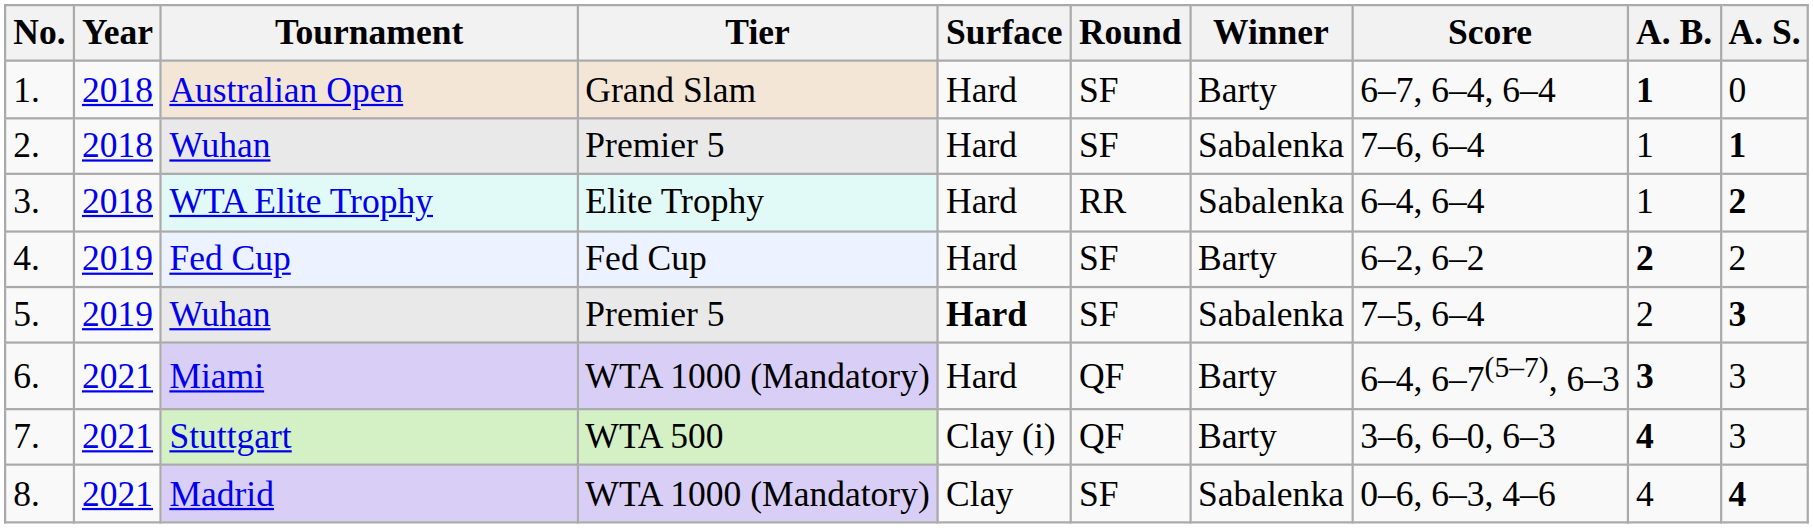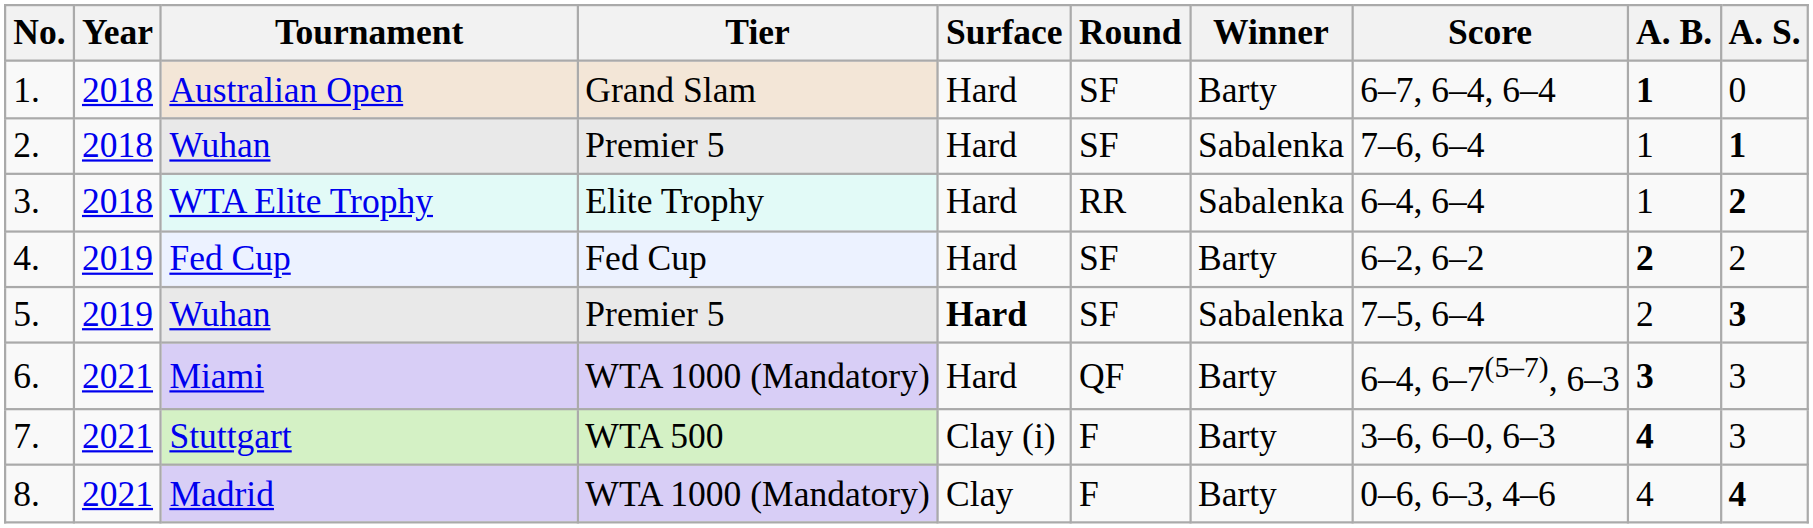 <table class="sortable wikitable">
 <tr style="background:#eee;">
 <th>No.</th>
 <th>Year</th>
 <th style="width:180px;">Tournament</th>
 <th>Tier</th>
 <th>Surface</th>
 <th>Round</th>
 <th>Winner</th>
 <th>Score</th>
 <th>A. B.</th>
 <th>A. S.</th>
 </tr>
 <tr>
 <td>1.</td>
 <td><a href='#'>2018</a></td>
 <td style="background:#F3E6D7;"><a href='#'>Australian Open</a></td>
 <td style="background:#F3E6D7;">Grand Slam</td>
 <td>Hard</td>
 <td>SF</td>
 <td>Barty</td>
 <td>6–7, 6–4, 6–4</td>
 <td><strong>1</strong></td>
 <td>0</td>
 </tr>
 <tr>
 <td>2.</td>
 <td><a href='#'>2018</a></td>
 <td style="background:#E9E9E9;"><a href='#'>Wuhan</a></td>
 <td style="background:#E9E9E9;">Premier 5</td>
 <td>Hard</td>
 <td>SF</td>
 <td>Sabalenka</td>
 <td>7–6, 6–4</td>
 <td>1</td>
 <td><strong>1</strong></td>
 </tr>
 <tr>
 <td>3.</td>
 <td><a href='#'>2018</a></td>
 <td style="background:#E2FAF7;"><a href='#'>WTA Elite Trophy</a></td>
 <td style="background:#E2FAF7;">Elite Trophy</td>
 <td>Hard</td>
 <td>RR</td>
 <td>Sabalenka</td>
 <td>6–4, 6–4</td>
 <td>1</td>
 <td><strong>2</strong></td>
 </tr>
 <tr>
 <td>4.</td>
 <td><a href='#'>2019</a></td>
 <td style="background:#ECF2FF;"><a href='#'>Fed Cup</a></td>
 <td style="background:#ECF2FF;">Fed Cup</td>
 <td>Hard</td>
 <td>SF</td>
 <td>Barty</td>
 <td>6–2, 6–2</td>
 <td><strong>2</strong></td>
 <td>2</td>
 </tr>
 <tr>
 <td>5.</td>
 <td><a href='#'>2019</a></td>
 <td style="background:#E9E9E9;"><a href='#'>Wuhan</a></td>
 <td style="background:#E9E9E9;">Premier 5</td>
 <td><strong>Hard</strong></td>
 <td>SF</td>
 <td>Sabalenka</td>
 <td>7–5, 6–4</td>
 <td>2</td>
 <td><strong>3</strong></td>
 </tr>
 <tr>
 <td>6.</td>
 <td><a href='#'>2021</a></td>
 <td style="background:#D8CEF6;"><a href='#'>Miami</a></td>
 <td style="background:#D8CEF6;">WTA 1000 (Mandatory)</td>
 <td>Hard</td>
 <td>QF</td>
 <td>Barty</td>
 <td>6–4, 6–7<sup>(5–7)</sup>, 6–3</td>
 <td><strong>3</strong></td>
 <td>3</td>
 </tr>
 <tr>
 <td>7.</td>
 <td><a href='#'>2021</a></td>
 <td style="background:#D4F1C5;"><a href='#'>Stuttgart</a></td>
 <td style="background:#D4F1C5;">WTA 500</td>
 <td>Clay (i)</td>
-<td>QF</td>
+<td>F</td>
 <td>Barty</td>
 <td>3–6, 6–0, 6–3</td>
 <td><strong>4</strong></td>
 <td>3</td>
 </tr>
 <tr>
 <td>8.</td>
 <td><a href='#'>2021</a></td>
 <td style="background:#D8CEF6;"><a href='#'>Madrid</a></td>
 <td style="background:#D8CEF6;">WTA 1000 (Mandatory)</td>
 <td>Clay</td>
-<td>SF</td>
-<td>Sabalenka</td>
+<td>F</td>
+<td>Barty</td>
 <td>0–6, 6–3, 4–6</td>
 <td>4</td>
 <td><strong>4</strong></td>
 </tr>
 </table>
